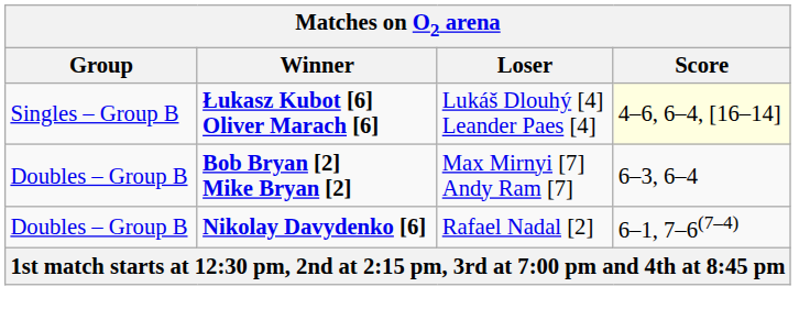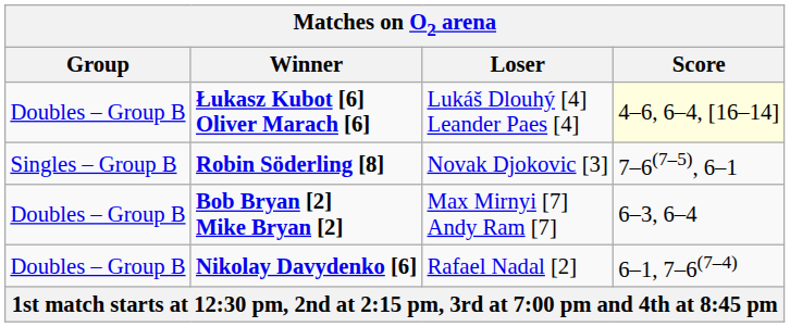 <table class="wikitable collapsible uncollapsed">
 <tr>
 <th colspan=4><strong>Matches on <a href='#'>O<sub>2</sub> arena</a></strong></th>
 </tr>
 <tr>
 <th>Group</th>
 <th>Winner</th>
 <th>Loser</th>
 <th>Score</th>
 </tr>
 <tr>
-<td><a href='#'>Singles – Group B</a></td>
+<td><a href='#'>Doubles – Group B</a></td>
 <td> <strong><a href='#'>Łukasz Kubot</a> [6] <br>  <a href='#'>Oliver Marach</a> [6]</strong></td>
 <td> <a href='#'>Lukáš Dlouhý</a> [4] <br>  <a href='#'>Leander Paes</a> [4]</td>
 <td style="background: lightyellow;">4–6, 6–4, [16–14]</td>
+</tr>
+<tr>
+<td><a href='#'>Singles – Group B</a></td>
+<td> <strong><a href='#'>Robin Söderling</a> [8]</strong></td>
+<td> <a href='#'>Novak Djokovic</a> [3]</td>
+<td>7–6<sup>(7–5)</sup>, 6–1</td>
 </tr>
 <tr>
 <td><a href='#'>Doubles – Group B</a></td>
 <td> <strong><a href='#'>Bob Bryan</a> [2] <br>  <a href='#'>Mike Bryan</a> [2]</strong></td>
 <td> <a href='#'>Max Mirnyi</a> [7] <br>  <a href='#'>Andy Ram</a> [7]</td>
 <td>6–3, 6–4</td>
 </tr>
 <tr>
 <td><a href='#'>Doubles – Group B</a></td>
 <td> <strong><a href='#'>Nikolay Davydenko</a> [6]</strong></td>
 <td> <a href='#'>Rafael Nadal</a> [2]</td>
 <td>6–1, 7–6<sup>(7–4)</sup></td>
 </tr>
 <tr>
 <th colspan=4>1st match starts at 12:30 pm, 2nd at 2:15 pm, 3rd at 7:00 pm and 4th at 8:45 pm</th>
 </tr>
 </table>
